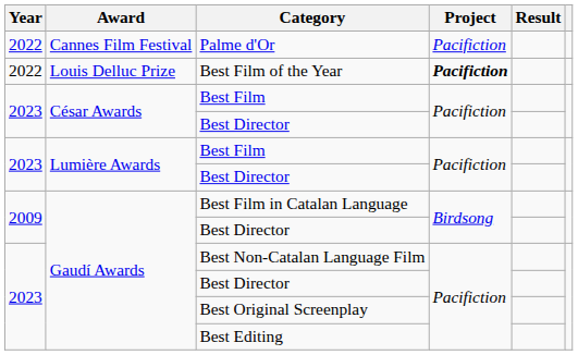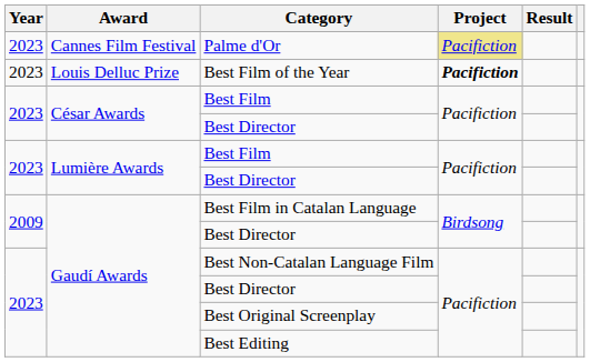 <table class="wikitable unsortable">
 <tr>
 <th>Year</th>
 <th>Award</th>
 <th>Category</th>
 <th>Project</th>
 <th>Result</th>
 <th></th>
 </tr>
 <tr>
-<td><a href='#'>2022</a></td>
+<td><a href='#'>2023</a></td>
 <td><a href='#'>Cannes Film Festival</a></td>
 <td><a href='#'>Palme d'Or</a></td>
-<td><em><a href='#'>Pacifiction</a></em></td>
+<td style="background: khaki;"><em><a href='#'>Pacifiction</a></em></td>
 <td></td>
 <td></td>
 </tr>
 <tr>
-<td>2022</td>
+<td>2023</td>
 <td><a href='#'>Louis Delluc Prize</a></td>
 <td>Best Film of the Year</td>
 <td><strong><em>Pacifiction</em></strong></td>
 <td></td>
 <td></td>
 </tr>
 <tr>
 <td rowspan="2"><a href='#'>2023</a></td>
 <td rowspan="2"><a href='#'>César Awards</a></td>
 <td><a href='#'>Best Film</a></td>
 <td rowspan="2"><em>Pacifiction</em></td>
 <td></td>
 <td rowspan="2"></td>
 </tr>
 <tr>
 <td><a href='#'>Best Director</a></td>
 <td></td>
 </tr>
 <tr>
 <td rowspan="2"><a href='#'>2023</a></td>
 <td rowspan="2"><a href='#'>Lumière Awards</a></td>
 <td><a href='#'>Best Film</a></td>
 <td rowspan="2"><em>Pacifiction</em></td>
 <td></td>
 <td rowspan="2"></td>
 </tr>
 <tr>
 <td><a href='#'>Best Director</a></td>
 <td></td>
 </tr>
 <tr>
 <td rowspan="2"><a href='#'>2009</a></td>
 <td rowspan="6"><a href='#'>Gaudí Awards</a></td>
 <td>Best Film in Catalan Language</td>
 <td rowspan="2"><em><a href='#'>Birdsong</a></em></td>
 <td></td>
 <td rowspan="2"></td>
 </tr>
 <tr>
 <td>Best Director</td>
 <td></td>
 </tr>
 <tr>
 <td rowspan="4"><a href='#'>2023</a></td>
 <td>Best Non-Catalan Language Film</td>
 <td rowspan="4"><em>Pacifiction</em></td>
 <td></td>
 <td rowspan="4"></td>
 </tr>
 <tr>
 <td>Best Director</td>
 <td></td>
 </tr>
 <tr>
 <td>Best Original Screenplay</td>
 <td></td>
 </tr>
 <tr>
 <td>Best Editing</td>
 <td></td>
 </tr>
 </table>
